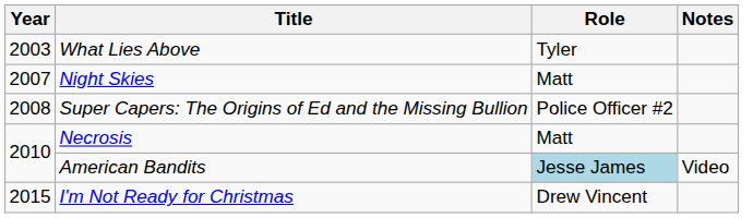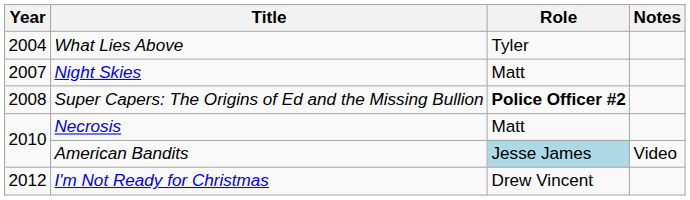 <table class="wikitable sortable">
 <tr>
 <th>Year</th>
 <th>Title</th>
 <th>Role</th>
 <th class="unsortable">Notes</th>
 </tr>
 <tr>
-<td>2003</td>
+<td>2004</td>
 <td><em>What Lies Above</em></td>
 <td>Tyler</td>
 <td></td>
 </tr>
 <tr>
 <td>2007</td>
 <td><em><a href='#'>Night Skies</a></em></td>
 <td>Matt</td>
 <td></td>
 </tr>
 <tr>
 <td>2008</td>
 <td><em>Super Capers: The Origins of Ed and the Missing Bullion </em></td>
-<td>Police Officer #2</td>
+<td><strong>Police Officer #2</strong></td>
 <td></td>
 </tr>
 <tr>
 <td rowspan=2>2010</td>
 <td><em><a href='#'>Necrosis</a></em></td>
 <td>Matt</td>
 <td></td>
 </tr>
 <tr>
 <td><em>American Bandits</em></td>
 <td style="background: lightblue;">Jesse James</td>
 <td>Video</td>
 </tr>
 <tr>
-<td>2015</td>
+<td>2012</td>
 <td><em><a href='#'>I'm Not Ready for Christmas</a></em></td>
 <td>Drew Vincent</td>
 </tr>
 </table>
